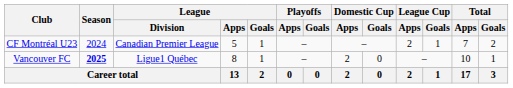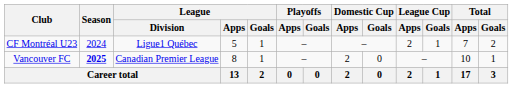 <table class="wikitable" style="text-align: center">
 <tr>
 <th rowspan="2">Club</th>
 <th rowspan="2">Season</th>
 <th colspan="3">League</th>
 <th colspan="2">Playoffs</th>
 <th colspan="2">Domestic Cup</th>
 <th colspan="2">League Cup</th>
 <th colspan="2">Total</th>
 </tr>
 <tr>
 <th>Division</th>
 <th>Apps</th>
 <th>Goals</th>
 <th>Apps</th>
 <th>Goals</th>
 <th>Apps</th>
 <th>Goals</th>
 <th>Apps</th>
 <th>Goals</th>
 <th>Apps</th>
 <th>Goals</th>
 </tr>
 <tr>
 <td><a href='#'>CF Montréal U23</a></td>
 <td><a href='#'>2024</a></td>
-<td><a href='#'>Canadian Premier League</a></td>
+<td><a href='#'>Ligue1 Québec</a></td>
 <td>5</td>
 <td>1</td>
 <td colspan="2">–</td>
 <td colspan="2">–</td>
 <td>2</td>
 <td>1</td>
 <td>7</td>
 <td>2</td>
 </tr>
 <tr>
 <td><a href='#'>Vancouver FC</a></td>
 <td><strong><a href='#'>2025</a></strong></td>
-<td><a href='#'>Ligue1 Québec</a></td>
+<td><a href='#'>Canadian Premier League</a></td>
 <td>8</td>
 <td>1</td>
 <td colspan="2">–</td>
 <td>2</td>
 <td>0</td>
 <td colspan="2">–</td>
 <td>10</td>
 <td>1</td>
 </tr>
 <tr>
 <th colspan="3"><strong>Career total</strong></th>
 <th>13</th>
 <th>2</th>
 <th>0</th>
 <th>0</th>
 <th>2</th>
 <th>0</th>
 <th>2</th>
 <th>1</th>
 <th>17</th>
 <th>3</th>
 </tr>
 </table>
